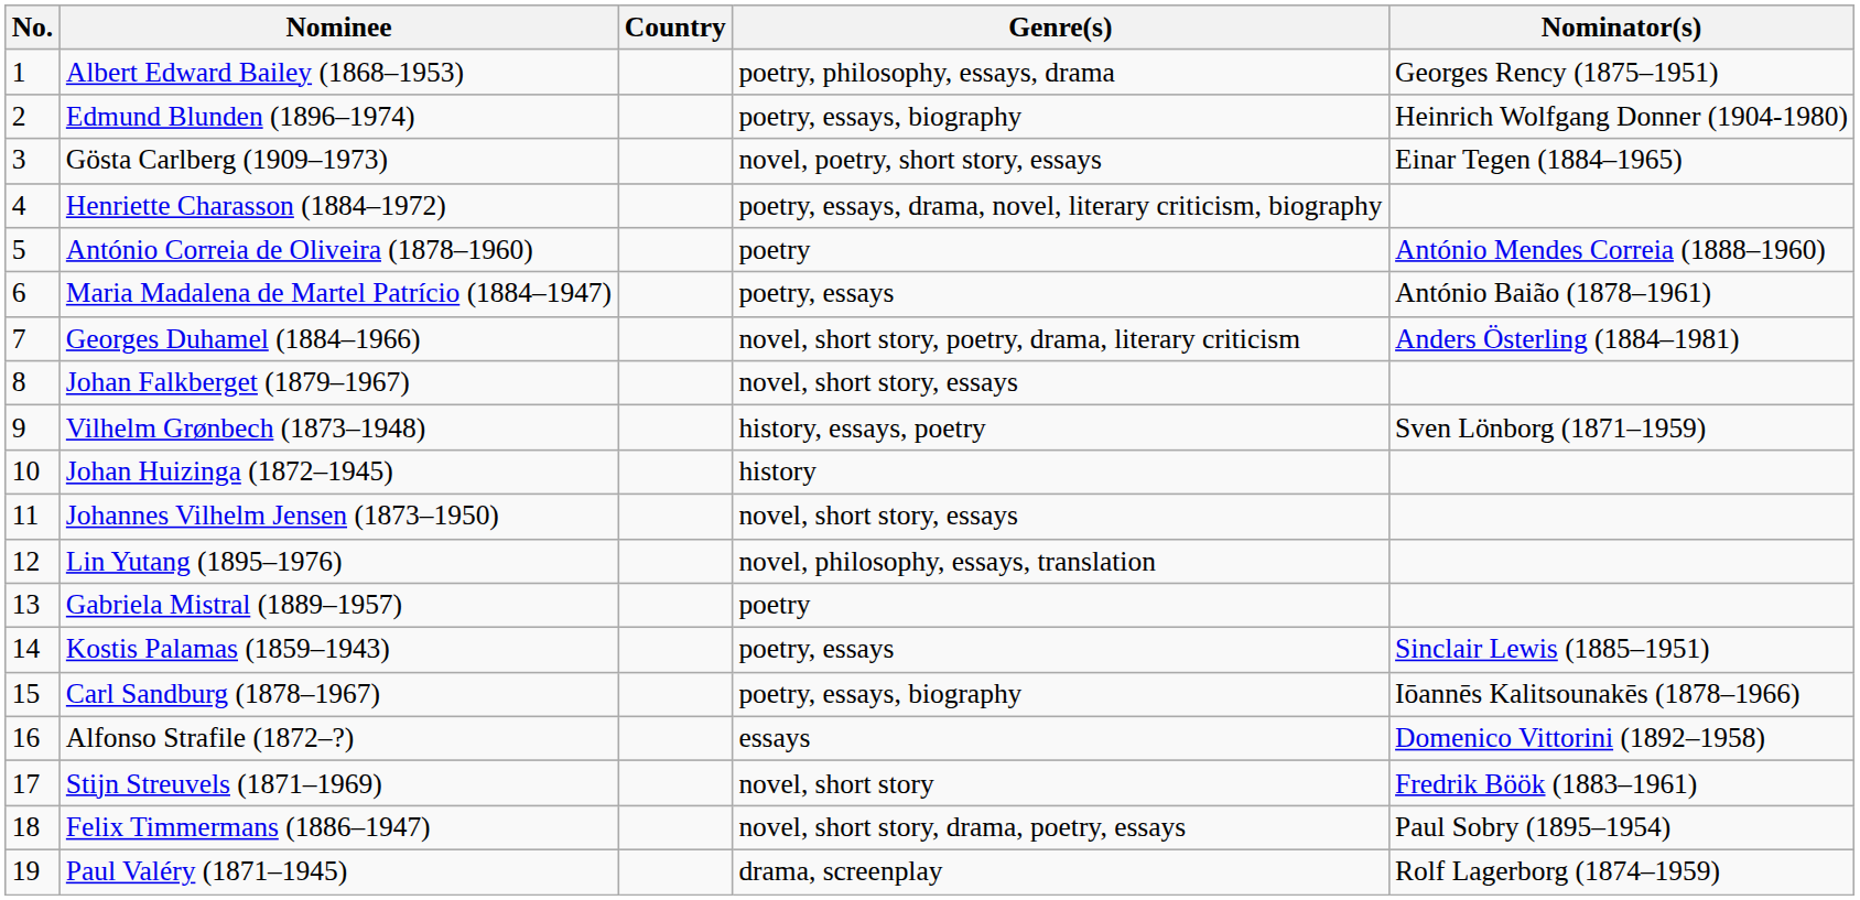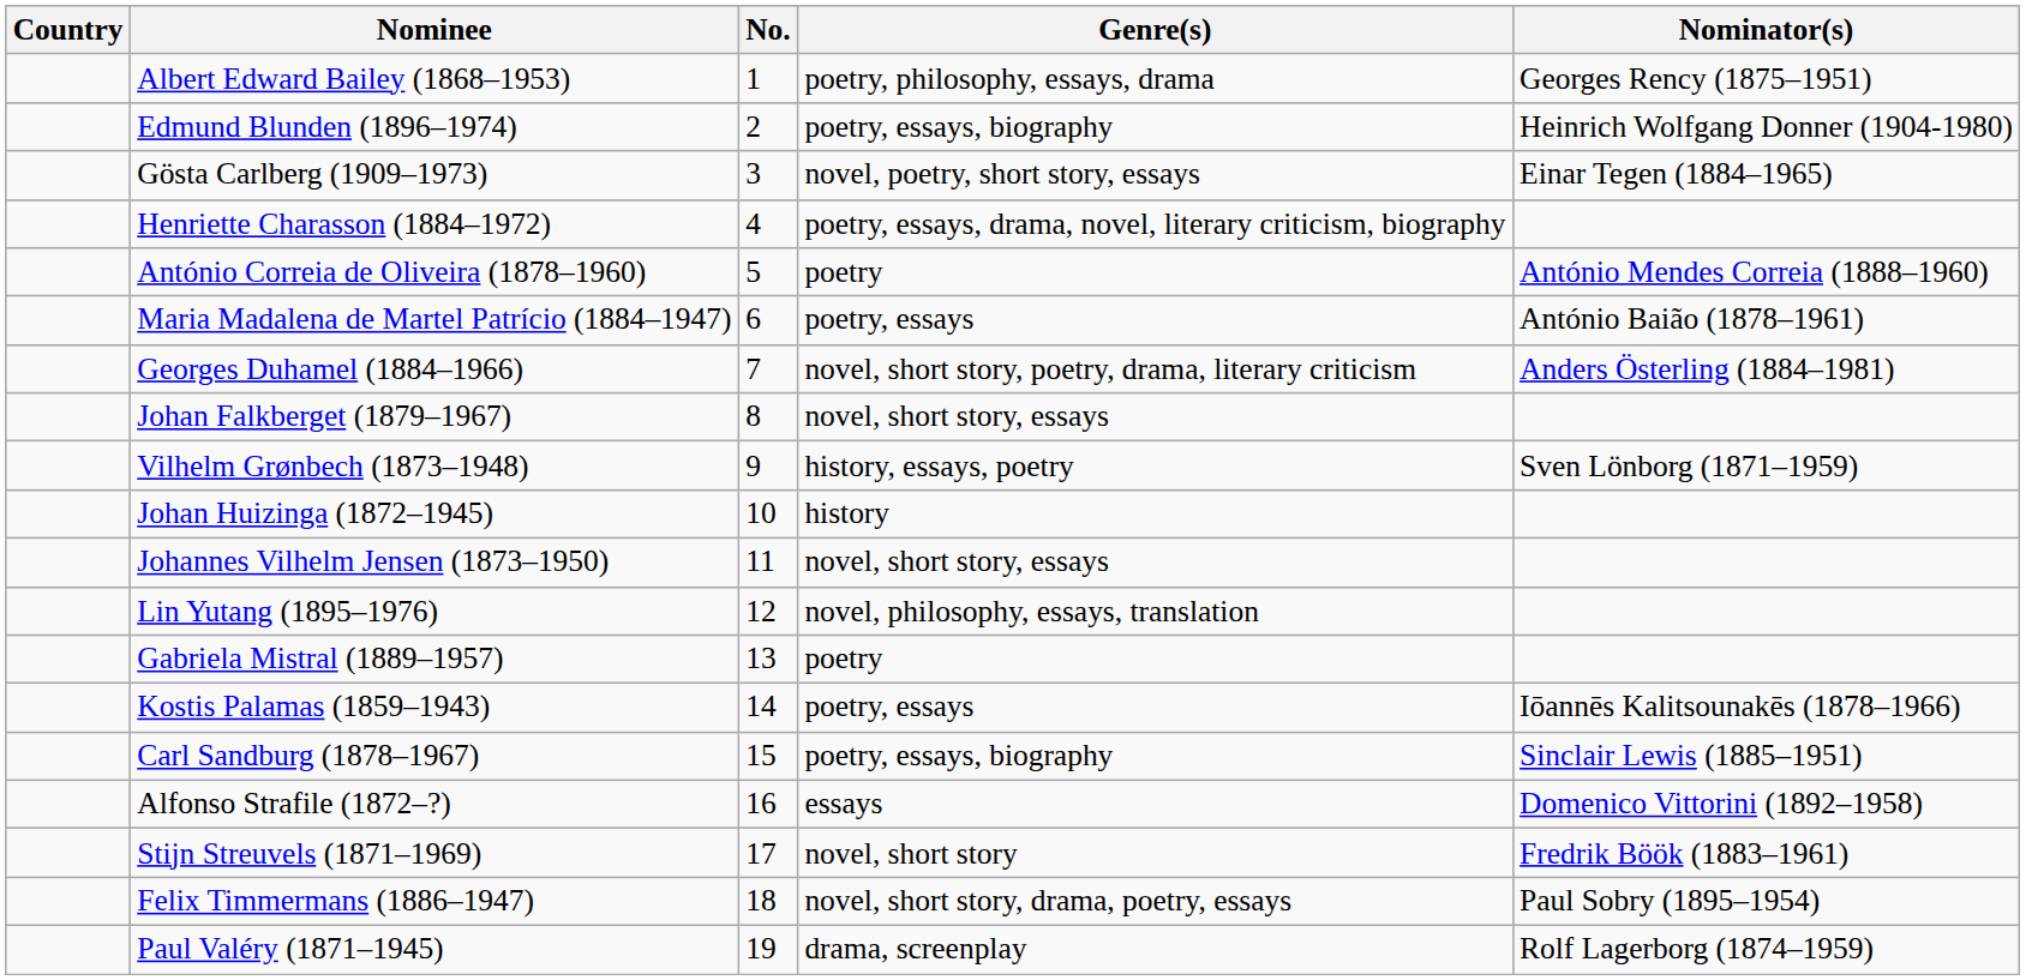 <table class="sortable wikitable mw-collapsible">
 <tr>
+<th scope=col>Country</th>
+<th scope=col>Nominee</th>
 <th scope=col>No.</th>
-<th scope=col>Nominee</th>
-<th scope=col>Country</th>
 <th scope=col>Genre(s)</th>
 <th scope=col>Nominator(s)</th>
 </tr>
 <tr>
+<td></td>
+<td><a href='#'>Albert Edward Bailey</a> (1868–1953)</td>
 <td>1</td>
-<td><a href='#'>Albert Edward Bailey</a> (1868–1953)</td>
-<td></td>
 <td>poetry, philosophy, essays, drama</td>
 <td>Georges Rency (1875–1951)</td>
 </tr>
 <tr>
+<td></td>
+<td><a href='#'>Edmund Blunden</a> (1896–1974)</td>
 <td>2</td>
-<td><a href='#'>Edmund Blunden</a> (1896–1974)</td>
-<td></td>
 <td>poetry, essays, biography</td>
 <td>Heinrich Wolfgang Donner (1904-1980)</td>
 </tr>
 <tr>
+<td></td>
+<td>Gösta Carlberg (1909–1973)</td>
 <td>3</td>
-<td>Gösta Carlberg (1909–1973)</td>
-<td></td>
 <td>novel, poetry, short story, essays</td>
 <td>Einar Tegen (1884–1965)</td>
 </tr>
 <tr>
+<td></td>
+<td><a href='#'>Henriette Charasson</a> (1884–1972)</td>
 <td>4</td>
-<td><a href='#'>Henriette Charasson</a> (1884–1972)</td>
-<td></td>
 <td>poetry, essays, drama, novel, literary criticism, biography</td>
 <td></td>
 </tr>
 <tr>
+<td></td>
+<td><a href='#'>António Correia de Oliveira</a> (1878–1960)</td>
 <td>5</td>
-<td><a href='#'>António Correia de Oliveira</a> (1878–1960)</td>
-<td></td>
 <td>poetry</td>
 <td><a href='#'>António Mendes Correia</a> (1888–1960)</td>
 </tr>
 <tr>
+<td></td>
+<td><a href='#'>Maria Madalena de Martel Patrício</a> (1884–1947)</td>
 <td>6</td>
-<td><a href='#'>Maria Madalena de Martel Patrício</a> (1884–1947)</td>
-<td></td>
 <td>poetry, essays</td>
 <td>António Baião (1878–1961)</td>
 </tr>
 <tr>
+<td></td>
+<td><a href='#'>Georges Duhamel</a> (1884–1966)</td>
 <td>7</td>
-<td><a href='#'>Georges Duhamel</a> (1884–1966)</td>
-<td></td>
 <td>novel, short story, poetry, drama, literary criticism</td>
 <td><a href='#'>Anders Österling</a> (1884–1981)</td>
 </tr>
 <tr>
+<td></td>
+<td><a href='#'>Johan Falkberget</a> (1879–1967)</td>
 <td>8</td>
-<td><a href='#'>Johan Falkberget</a> (1879–1967)</td>
-<td></td>
 <td>novel, short story, essays</td>
 <td></td>
 </tr>
 <tr>
+<td></td>
+<td><a href='#'>Vilhelm Grønbech</a> (1873–1948)</td>
 <td>9</td>
-<td><a href='#'>Vilhelm Grønbech</a> (1873–1948)</td>
-<td></td>
 <td>history, essays, poetry</td>
 <td>Sven Lönborg (1871–1959)</td>
 </tr>
 <tr>
+<td></td>
+<td><a href='#'>Johan Huizinga</a> (1872–1945)</td>
 <td>10</td>
-<td><a href='#'>Johan Huizinga</a> (1872–1945)</td>
-<td></td>
 <td>history</td>
 <td></td>
 </tr>
 <tr>
+<td></td>
+<td><a href='#'>Johannes Vilhelm Jensen</a> (1873–1950)</td>
 <td>11</td>
-<td><a href='#'>Johannes Vilhelm Jensen</a> (1873–1950)</td>
-<td></td>
 <td>novel, short story, essays</td>
 <td></td>
 </tr>
 <tr>
+<td></td>
+<td><a href='#'>Lin Yutang</a> (1895–1976)</td>
 <td>12</td>
-<td><a href='#'>Lin Yutang</a> (1895–1976)</td>
-<td></td>
 <td>novel, philosophy, essays, translation</td>
 <td></td>
 </tr>
 <tr>
+<td></td>
+<td><a href='#'>Gabriela Mistral</a> (1889–1957)</td>
 <td>13</td>
-<td><a href='#'>Gabriela Mistral</a> (1889–1957)</td>
-<td></td>
 <td>poetry</td>
 <td></td>
 </tr>
 <tr>
+<td></td>
+<td><a href='#'>Kostis Palamas</a> (1859–1943)</td>
 <td>14</td>
-<td><a href='#'>Kostis Palamas</a> (1859–1943)</td>
+<td>poetry, essays</td>
+<td>Iōannēs Kalitsounakēs (1878–1966)</td>
+</tr>
+<tr>
 <td></td>
-<td>poetry, essays</td>
+<td><a href='#'>Carl Sandburg</a> (1878–1967)</td>
+<td>15</td>
+<td>poetry, essays, biography</td>
 <td> <a href='#'>Sinclair Lewis</a> (1885–1951)</td>
 </tr>
 <tr>
-<td>15</td>
-<td><a href='#'>Carl Sandburg</a> (1878–1967)</td>
-<td></td>
-<td>poetry, essays, biography</td>
-<td>Iōannēs Kalitsounakēs (1878–1966)</td>
-</tr>
-<tr>
+<td><br></td>
+<td>Alfonso Strafile (1872–?)</td>
 <td>16</td>
-<td>Alfonso Strafile (1872–?)</td>
-<td><br></td>
 <td>essays</td>
 <td><a href='#'>Domenico Vittorini</a> (1892–1958)</td>
 </tr>
 <tr>
+<td></td>
+<td><a href='#'>Stijn Streuvels</a> (1871–1969)</td>
 <td>17</td>
-<td><a href='#'>Stijn Streuvels</a> (1871–1969)</td>
-<td></td>
 <td>novel, short story</td>
 <td><a href='#'>Fredrik Böök</a> (1883–1961)</td>
 </tr>
 <tr>
+<td></td>
+<td><a href='#'>Felix Timmermans</a> (1886–1947)</td>
 <td>18</td>
-<td><a href='#'>Felix Timmermans</a> (1886–1947)</td>
-<td></td>
 <td>novel, short story, drama, poetry, essays</td>
 <td>Paul Sobry (1895–1954)</td>
 </tr>
 <tr>
+<td></td>
+<td><a href='#'>Paul Valéry</a> (1871–1945)</td>
 <td>19</td>
-<td><a href='#'>Paul Valéry</a> (1871–1945)</td>
-<td></td>
 <td>drama, screenplay</td>
 <td>Rolf Lagerborg (1874–1959)</td>
 </tr>
 </table>
